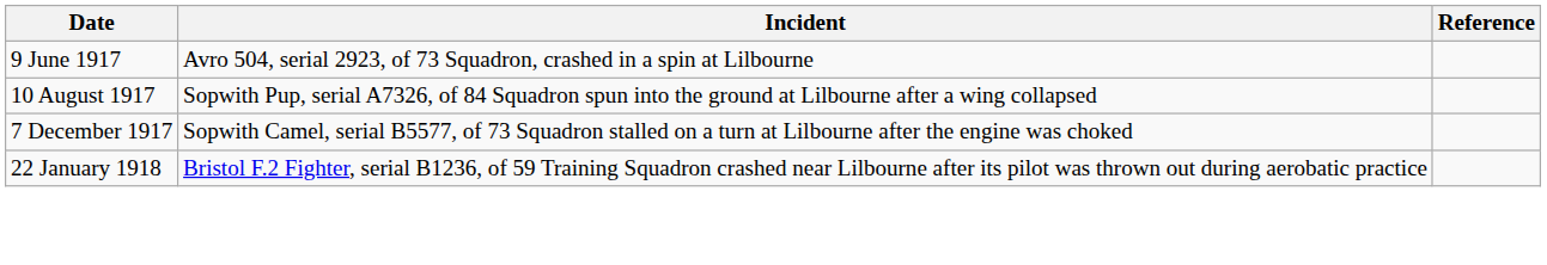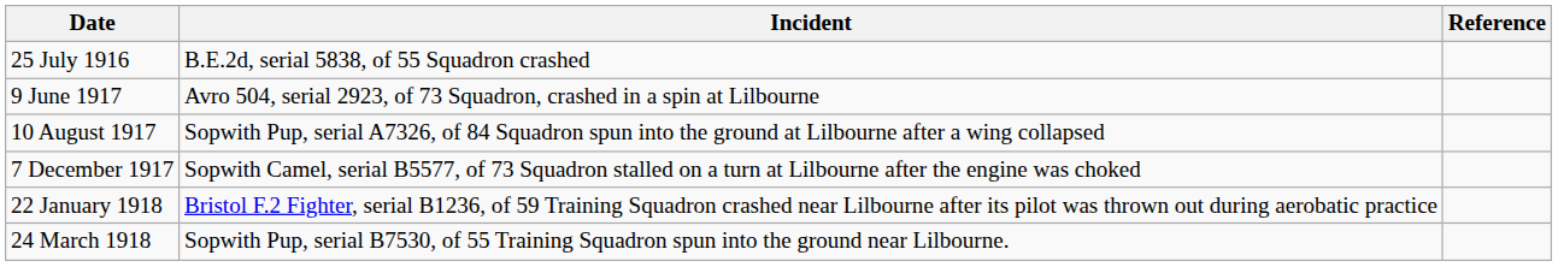 <table class="wikitable sortable">
 <tr>
 <th>Date</th>
 <th>Incident</th>
 <th>Reference</th>
+</tr>
+<tr>
+<td>25 July 1916</td>
+<td>B.E.2d, serial 5838, of 55 Squadron crashed</td>
+<td></td>
 </tr>
 <tr>
 <td>9 June 1917</td>
 <td>Avro 504, serial 2923, of 73 Squadron, crashed in a spin at Lilbourne</td>
 <td></td>
 </tr>
 <tr>
 <td>10 August 1917</td>
 <td>Sopwith Pup, serial A7326, of 84 Squadron spun into the ground at Lilbourne after a wing collapsed</td>
 <td></td>
 </tr>
 <tr>
 <td>7 December 1917</td>
 <td>Sopwith Camel, serial B5577, of 73 Squadron stalled on a turn at Lilbourne after the engine was choked</td>
 <td></td>
 </tr>
 <tr>
 <td>22 January 1918</td>
 <td><a href='#'>Bristol F.2 Fighter</a>, serial B1236, of 59 Training Squadron crashed near Lilbourne after its pilot was thrown out during aerobatic practice</td>
 <td></td>
 </tr>
+<tr>
+<td>24 March 1918</td>
+<td>Sopwith Pup, serial B7530, of 55 Training Squadron spun into the ground near Lilbourne.</td>
+<td></td>
+</tr>
 </table>
